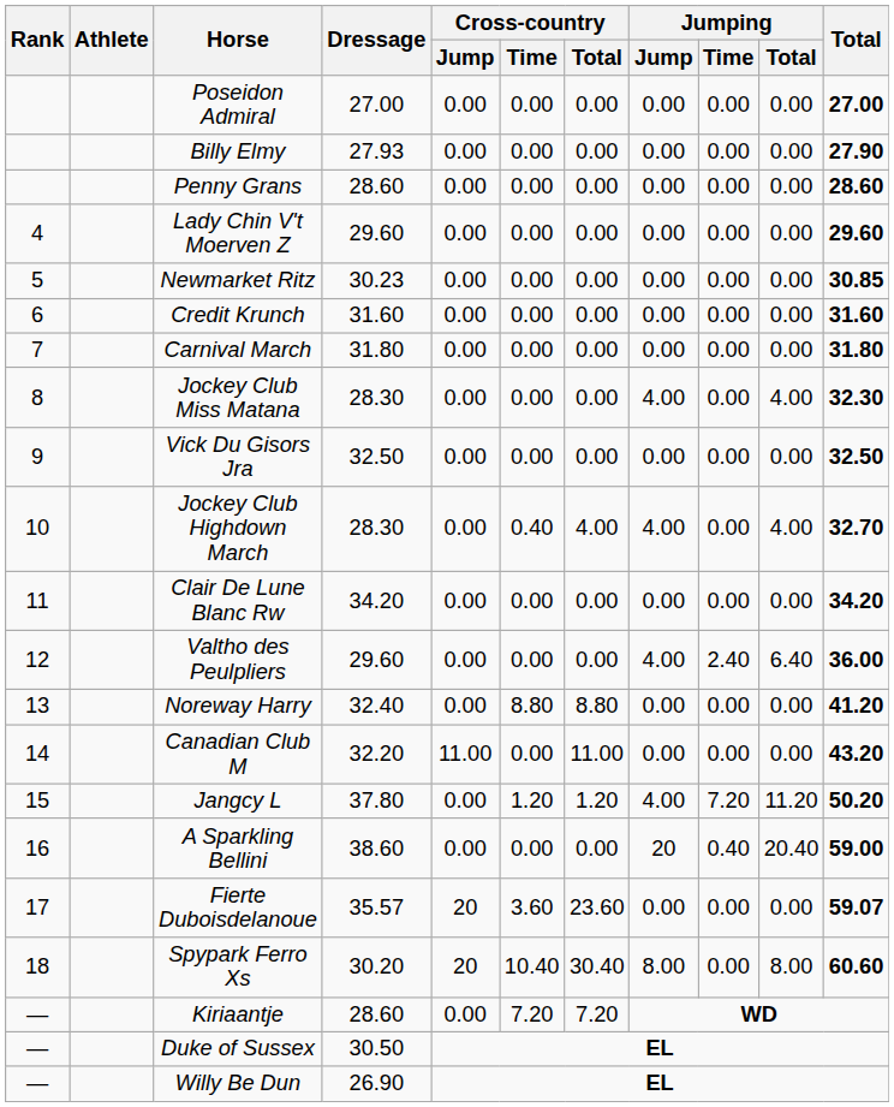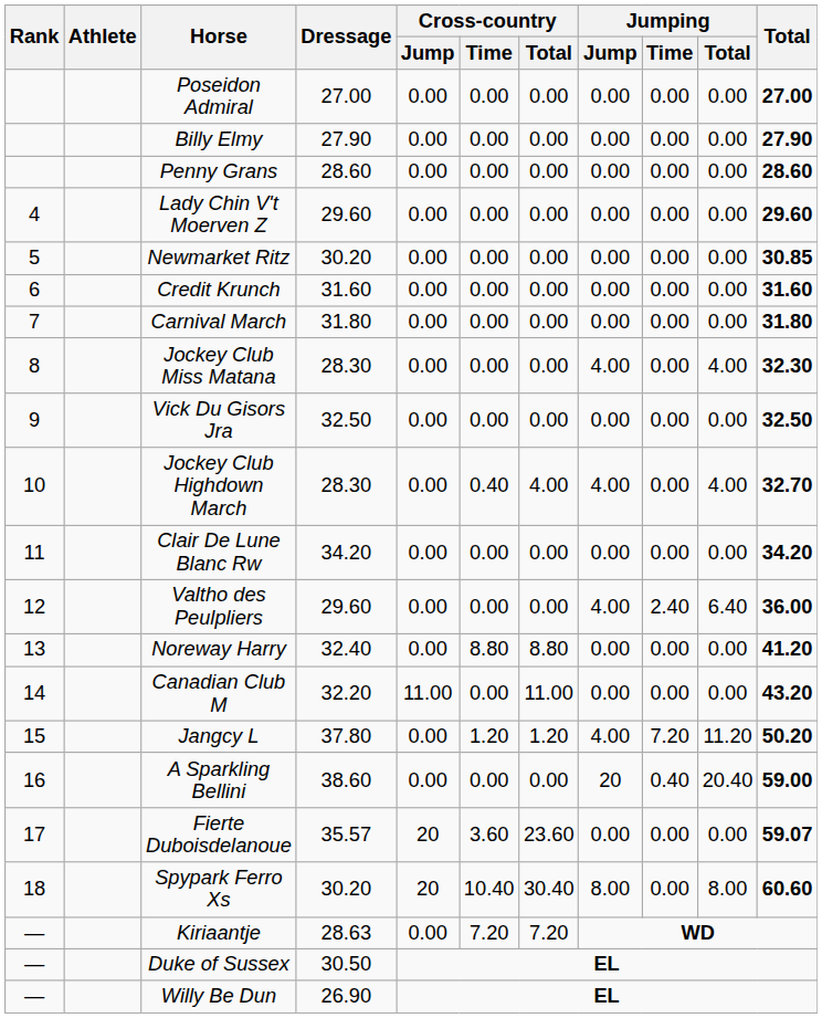 <table class="wikitable" style="text-align:center">
 <tr>
 <th rowspan=2 width=40>Rank</th>
 <th rowspan=2 width=250>Athlete</th>
 <th rowspan=2 width=150>Horse</th>
 <th rowspan=2 width=60>Dressage</th>
 <th colspan=3>Cross-country</th>
 <th colspan=3>Jumping</th>
 <th rowspan=2 width=55>Total</th>
 </tr>
 <tr>
 <th width=35>Jump</th>
 <th width=35>Time</th>
 <th width=40>Total</th>
 <th width=35>Jump</th>
 <th width=35>Time</th>
 <th width=40>Total</th>
 </tr>
 <tr>
 <td></td>
 <td align=left></td>
 <td><em>Poseidon Admiral</em></td>
 <td>27.00</td>
 <td>0.00</td>
 <td>0.00</td>
 <td>0.00</td>
 <td>0.00</td>
 <td>0.00</td>
 <td>0.00</td>
 <td><strong>27.00</strong></td>
 </tr>
 <tr>
 <td></td>
 <td align=left></td>
 <td><em>Billy Elmy</em></td>
-<td>27.93</td>
+<td>27.90</td>
 <td>0.00</td>
 <td>0.00</td>
 <td>0.00</td>
 <td>0.00</td>
 <td>0.00</td>
 <td>0.00</td>
 <td><strong>27.90</strong></td>
 </tr>
 <tr>
 <td></td>
 <td align=left></td>
 <td><em>Penny Grans</em></td>
 <td>28.60</td>
 <td>0.00</td>
 <td>0.00</td>
 <td>0.00</td>
 <td>0.00</td>
 <td>0.00</td>
 <td>0.00</td>
 <td><strong>28.60</strong></td>
 </tr>
 <tr>
 <td>4</td>
 <td align=left></td>
 <td><em>Lady Chin V't Moerven Z</em></td>
 <td>29.60</td>
 <td>0.00</td>
 <td>0.00</td>
 <td>0.00</td>
 <td>0.00</td>
 <td>0.00</td>
 <td>0.00</td>
 <td><strong>29.60</strong></td>
 </tr>
 <tr>
 <td>5</td>
 <td align=left></td>
 <td><em>Newmarket Ritz</em></td>
-<td>30.23</td>
+<td>30.20</td>
 <td>0.00</td>
 <td>0.00</td>
 <td>0.00</td>
 <td>0.00</td>
 <td>0.00</td>
 <td>0.00</td>
 <td><strong>30.85</strong></td>
 </tr>
 <tr>
 <td>6</td>
 <td align=left></td>
 <td><em>Credit Krunch</em></td>
 <td>31.60</td>
 <td>0.00</td>
 <td>0.00</td>
 <td>0.00</td>
 <td>0.00</td>
 <td>0.00</td>
 <td>0.00</td>
 <td><strong>31.60</strong></td>
 </tr>
 <tr>
 <td>7</td>
 <td align=left></td>
 <td><em>Carnival March</em></td>
 <td>31.80</td>
 <td>0.00</td>
 <td>0.00</td>
 <td>0.00</td>
 <td>0.00</td>
 <td>0.00</td>
 <td>0.00</td>
 <td><strong>31.80</strong></td>
 </tr>
 <tr>
 <td>8</td>
 <td align=left></td>
 <td><em>Jockey Club Miss Matana</em></td>
 <td>28.30</td>
 <td>0.00</td>
 <td>0.00</td>
 <td>0.00</td>
 <td>4.00</td>
 <td>0.00</td>
 <td>4.00</td>
 <td><strong>32.30</strong></td>
 </tr>
 <tr>
 <td>9</td>
 <td align=left></td>
 <td><em>Vick Du Gisors Jra</em></td>
 <td>32.50</td>
 <td>0.00</td>
 <td>0.00</td>
 <td>0.00</td>
 <td>0.00</td>
 <td>0.00</td>
 <td>0.00</td>
 <td><strong>32.50</strong></td>
 </tr>
 <tr>
 <td>10</td>
 <td align=left></td>
 <td><em>Jockey Club Highdown March</em></td>
 <td>28.30</td>
 <td>0.00</td>
 <td>0.40</td>
 <td>4.00</td>
 <td>4.00</td>
 <td>0.00</td>
 <td>4.00</td>
 <td><strong>32.70</strong></td>
 </tr>
 <tr>
 <td>11</td>
 <td align=left></td>
 <td><em>Clair De Lune Blanc Rw</em></td>
 <td>34.20</td>
 <td>0.00</td>
 <td>0.00</td>
 <td>0.00</td>
 <td>0.00</td>
 <td>0.00</td>
 <td>0.00</td>
 <td><strong>34.20</strong></td>
 </tr>
 <tr>
 <td>12</td>
 <td align=left></td>
 <td><em>Valtho des Peulpliers</em></td>
 <td>29.60</td>
 <td>0.00</td>
 <td>0.00</td>
 <td>0.00</td>
 <td>4.00</td>
 <td>2.40</td>
 <td>6.40</td>
 <td><strong>36.00</strong></td>
 </tr>
 <tr>
 <td>13</td>
 <td align=left></td>
 <td><em>Noreway Harry</em></td>
 <td>32.40</td>
 <td>0.00</td>
 <td>8.80</td>
 <td>8.80</td>
 <td>0.00</td>
 <td>0.00</td>
 <td>0.00</td>
 <td><strong>41.20</strong></td>
 </tr>
 <tr>
 <td>14</td>
 <td align=left></td>
 <td><em>Canadian Club M</em></td>
 <td>32.20</td>
 <td>11.00</td>
 <td>0.00</td>
 <td>11.00</td>
 <td>0.00</td>
 <td>0.00</td>
 <td>0.00</td>
 <td><strong>43.20</strong></td>
 </tr>
 <tr>
 <td>15</td>
 <td align=left></td>
 <td><em>Jangcy L</em></td>
 <td>37.80</td>
 <td>0.00</td>
 <td>1.20</td>
 <td>1.20</td>
 <td>4.00</td>
 <td>7.20</td>
 <td>11.20</td>
 <td><strong>50.20</strong></td>
 </tr>
 <tr>
 <td>16</td>
 <td align=left></td>
 <td><em>A Sparkling Bellini</em></td>
 <td>38.60</td>
 <td>0.00</td>
 <td>0.00</td>
 <td>0.00</td>
 <td>20</td>
 <td>0.40</td>
 <td>20.40</td>
 <td><strong>59.00</strong></td>
 </tr>
 <tr>
 <td>17</td>
 <td align=left></td>
 <td><em>Fierte Duboisdelanoue</em></td>
 <td>35.57</td>
 <td>20</td>
 <td>3.60</td>
 <td>23.60</td>
 <td>0.00</td>
 <td>0.00</td>
 <td>0.00</td>
 <td><strong>59.07</strong></td>
 </tr>
 <tr>
 <td>18</td>
 <td align=left></td>
 <td><em>Spypark Ferro Xs</em></td>
 <td>30.20</td>
 <td>20</td>
 <td>10.40</td>
 <td>30.40</td>
 <td>8.00</td>
 <td>0.00</td>
 <td>8.00</td>
 <td><strong>60.60</strong></td>
 </tr>
 <tr>
 <td>—</td>
 <td align=left></td>
 <td><em>Kiriaantje</em></td>
-<td>28.60</td>
+<td>28.63</td>
 <td>0.00</td>
 <td>7.20</td>
 <td>7.20</td>
 <td colspan=4><strong>WD</strong></td>
 </tr>
 <tr>
 <td>—</td>
 <td align=left></td>
 <td><em>Duke of Sussex</em></td>
 <td>30.50</td>
 <td colspan=7><strong>EL</strong></td>
 </tr>
 <tr>
 <td>—</td>
 <td align=left></td>
 <td><em>Willy Be Dun</em></td>
 <td>26.90</td>
 <td colspan=7><strong>EL</strong></td>
 </tr>
 </table>
